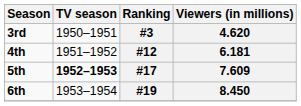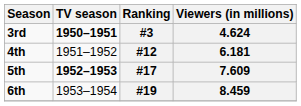 <table class="wikitable">
 <tr>
 <th>Season</th>
 <th>TV season</th>
 <th>Ranking</th>
 <th>Viewers (in millions)</th>
 </tr>
 <tr style="background-color:#F9F9F9">
 <td><strong>3rd</strong></td>
-<td>1950–1951</td>
+<td><strong>1950–1951</strong></td>
 <th style="text-align:center">#3</th>
-<th style="text-align:center">4.620</th>
+<th style="text-align:center">4.624</th>
 </tr>
 <tr style="background-color:#F9F9F9">
 <td><strong>4th</strong></td>
 <td>1951–1952</td>
 <th style="text-align:center">#12</th>
 <th style="text-align:center">6.181</th>
 </tr>
 <tr style="background-color:#F9F9F9">
 <td><strong>5th</strong></td>
 <td><strong>1952–1953</strong></td>
 <th style="text-align:center">#17</th>
 <th style="text-align:center">7.609</th>
 </tr>
 <tr style="background-color:#F9F9F9">
 <td><strong>6th</strong></td>
 <td>1953–1954</td>
 <th style="text-align:center">#19</th>
-<th style="text-align:center">8.450</th>
+<th style="text-align:center">8.459</th>
 </tr>
 <tr style="background-color:#F9F9F9">
 </tr>
 </table>
